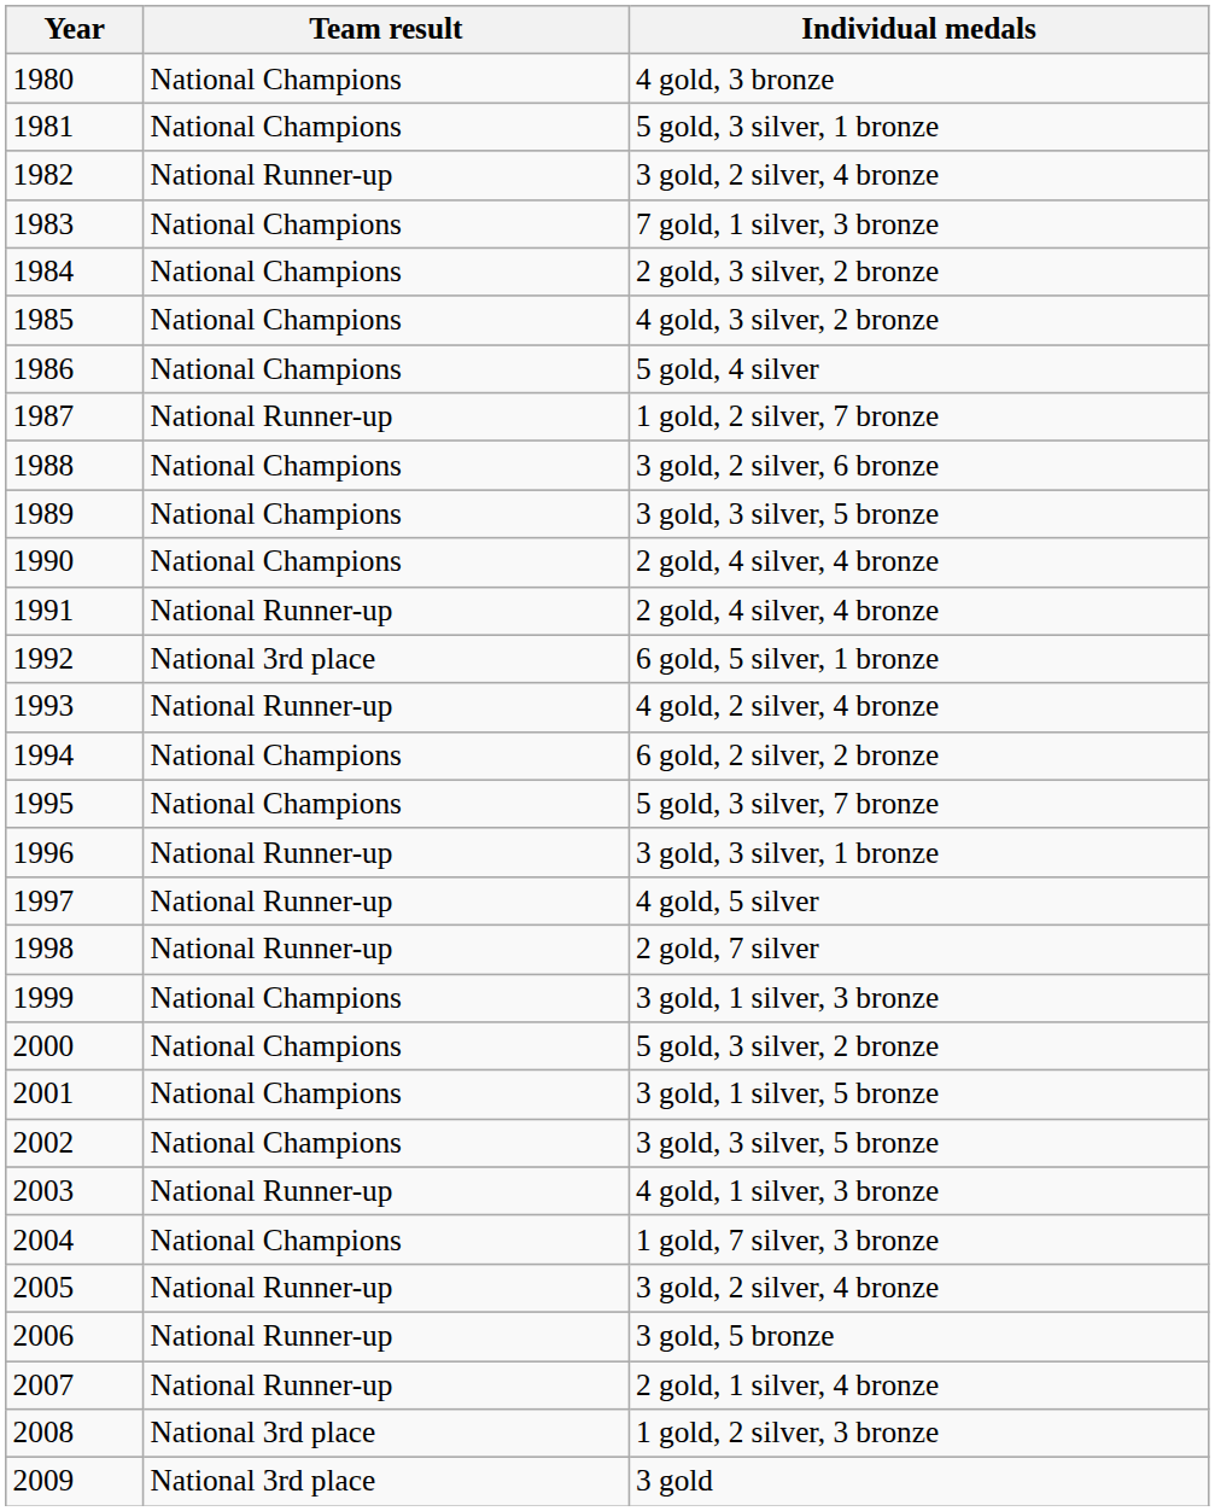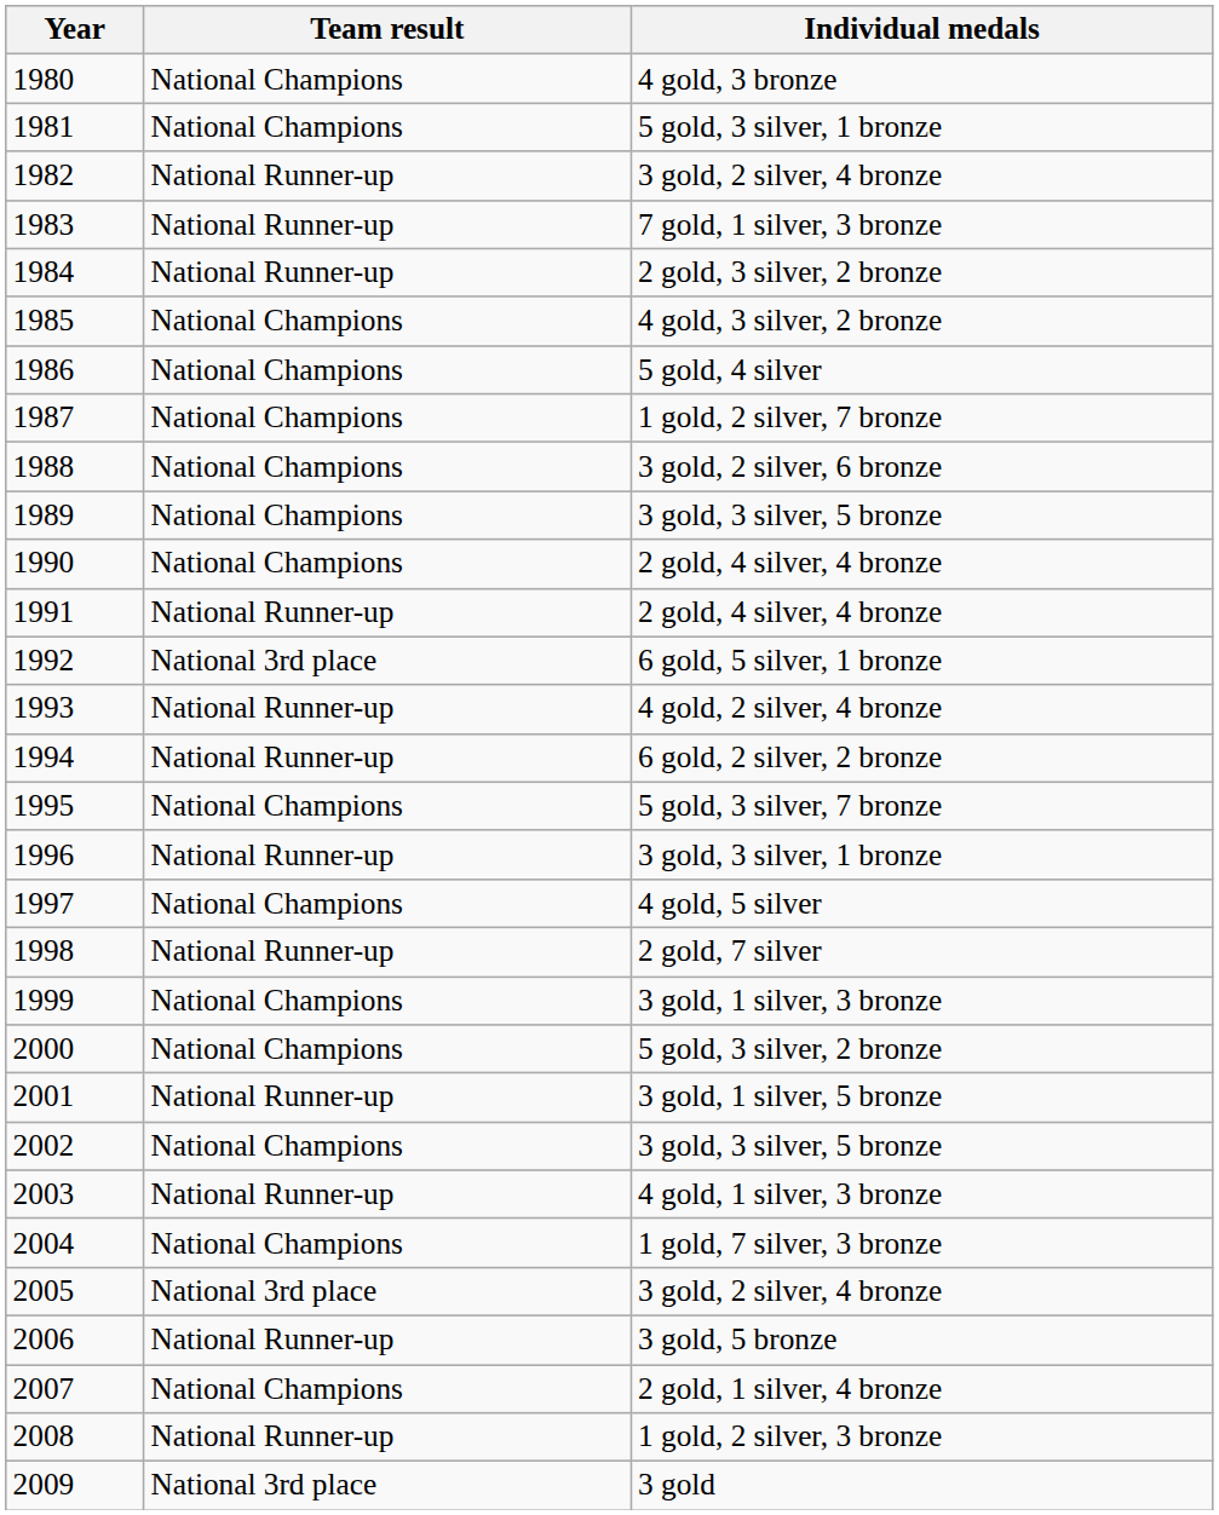 <table class="wikitable" width="50%">
 <tr>
 <th>Year</th>
 <th>Team result</th>
 <th>Individual medals</th>
 </tr>
 <tr>
 <td>1980</td>
 <td>National Champions</td>
 <td>4 gold, 3 bronze</td>
 </tr>
 <tr>
 <td>1981</td>
 <td>National Champions</td>
 <td>5 gold, 3 silver, 1 bronze</td>
 </tr>
 <tr>
 <td>1982</td>
 <td>National Runner-up</td>
 <td>3 gold, 2 silver, 4 bronze</td>
 </tr>
 <tr>
 <td>1983</td>
-<td>National Champions</td>
+<td>National Runner-up</td>
 <td>7 gold, 1 silver, 3 bronze</td>
 </tr>
 <tr>
 <td>1984</td>
-<td>National Champions</td>
+<td>National Runner-up</td>
 <td>2 gold, 3 silver, 2 bronze</td>
 </tr>
 <tr>
 <td>1985</td>
 <td>National Champions</td>
 <td>4 gold, 3 silver, 2 bronze</td>
 </tr>
 <tr>
 <td>1986</td>
 <td>National Champions</td>
 <td>5 gold, 4 silver</td>
 </tr>
 <tr>
 <td>1987</td>
-<td>National Runner-up</td>
+<td>National Champions</td>
 <td>1 gold, 2 silver, 7 bronze</td>
 </tr>
 <tr>
 <td>1988</td>
 <td>National Champions</td>
 <td>3 gold, 2 silver, 6 bronze</td>
 </tr>
 <tr>
 <td>1989</td>
 <td>National Champions</td>
 <td>3 gold, 3 silver, 5 bronze</td>
 </tr>
 <tr>
 <td>1990</td>
 <td>National Champions</td>
 <td>2 gold, 4 silver, 4 bronze</td>
 </tr>
 <tr>
 <td>1991</td>
 <td>National Runner-up</td>
 <td>2 gold, 4 silver, 4 bronze</td>
 </tr>
 <tr>
 <td>1992</td>
 <td>National 3rd place</td>
 <td>6 gold, 5 silver, 1 bronze</td>
 </tr>
 <tr>
 <td>1993</td>
 <td>National Runner-up</td>
 <td>4 gold, 2 silver, 4 bronze</td>
 </tr>
 <tr>
 <td>1994</td>
-<td>National Champions</td>
+<td>National Runner-up</td>
 <td>6 gold, 2 silver, 2 bronze</td>
 </tr>
 <tr>
 <td>1995</td>
 <td>National Champions</td>
 <td>5 gold, 3 silver, 7 bronze</td>
 </tr>
 <tr>
 <td>1996</td>
 <td>National Runner-up</td>
 <td>3 gold, 3 silver, 1 bronze</td>
 </tr>
 <tr>
 <td>1997</td>
-<td>National Runner-up</td>
+<td>National Champions</td>
 <td>4 gold, 5 silver</td>
 </tr>
 <tr>
 <td>1998</td>
 <td>National Runner-up</td>
 <td>2 gold, 7 silver</td>
 </tr>
 <tr>
 <td>1999</td>
 <td>National Champions</td>
 <td>3 gold, 1 silver, 3 bronze</td>
 </tr>
 <tr>
 <td>2000</td>
 <td>National Champions</td>
 <td>5 gold, 3 silver, 2 bronze</td>
 </tr>
 <tr>
 <td>2001</td>
-<td>National Champions</td>
+<td>National Runner-up</td>
 <td>3 gold, 1 silver, 5 bronze</td>
 </tr>
 <tr>
 <td>2002</td>
 <td>National Champions</td>
 <td>3 gold, 3 silver, 5 bronze</td>
 </tr>
 <tr>
 <td>2003</td>
 <td>National Runner-up</td>
 <td>4 gold, 1 silver, 3 bronze</td>
 </tr>
 <tr>
 <td>2004</td>
 <td>National Champions</td>
 <td>1 gold, 7 silver, 3 bronze</td>
 </tr>
 <tr>
 <td>2005</td>
-<td>National Runner-up</td>
+<td>National 3rd place</td>
 <td>3 gold, 2 silver, 4 bronze</td>
 </tr>
 <tr>
 <td>2006</td>
 <td>National Runner-up</td>
 <td>3 gold, 5 bronze</td>
 </tr>
 <tr>
 <td>2007</td>
-<td>National Runner-up</td>
+<td>National Champions</td>
 <td>2 gold, 1 silver, 4 bronze</td>
 </tr>
 <tr>
 <td>2008</td>
-<td>National 3rd place</td>
+<td>National Runner-up</td>
 <td>1 gold, 2 silver, 3 bronze</td>
 </tr>
 <tr>
 <td>2009</td>
 <td>National 3rd place</td>
 <td>3 gold</td>
 </tr>
 </table>
